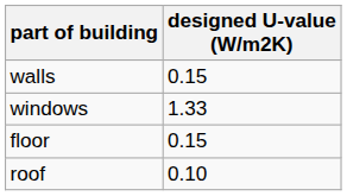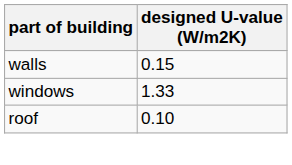 <table class="wikitable">
 <tr>
 <th>part of building</th>
 <th>designed U-value<br>(W/m2K)</th>
 </tr>
 <tr>
 <td>walls</td>
 <td>0.15</td>
 </tr>
 <tr>
 <td>windows</td>
 <td>1.33</td>
 </tr>
 <tr>
-<td>floor</td>
-<td>0.15</td>
-</tr>
-<tr>
 <td>roof</td>
 <td>0.10</td>
 </tr>
 </table>
